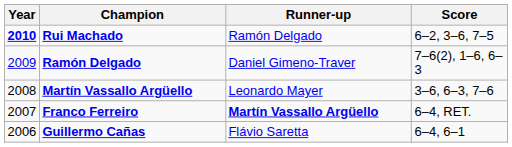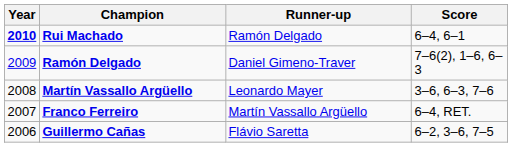 <table class="wikitable" style="font-size:90%">
 <tr>
 <th>Year</th>
 <th width="200">Champion</th>
 <th width="200">Runner-up</th>
 <th width="100">Score</th>
 </tr>
 <tr>
 <td><strong><a href='#'>2010</a></strong></td>
 <td> <strong><a href='#'>Rui Machado</a></strong></td>
 <td> <a href='#'>Ramón Delgado</a></td>
-<td>6–2, 3–6, 7–5</td>
+<td>6–4, 6–1</td>
 </tr>
 <tr>
 <td><a href='#'>2009</a></td>
 <td> <strong><a href='#'>Ramón Delgado</a></strong></td>
 <td> <a href='#'>Daniel Gimeno-Traver</a></td>
 <td>7–6(2), 1–6, 6–3</td>
 </tr>
 <tr>
 <td>2008</td>
 <td> <strong><a href='#'>Martín Vassallo Argüello</a></strong></td>
 <td> <a href='#'>Leonardo Mayer</a></td>
 <td>3–6, 6–3, 7–6</td>
 </tr>
 <tr>
 <td>2007</td>
 <td> <strong><a href='#'>Franco Ferreiro</a></strong></td>
-<td><strong> <a href='#'>Martín Vassallo Argüello</a></strong></td>
+<td> <a href='#'>Martín Vassallo Argüello</a></td>
 <td>6–4, RET.</td>
 </tr>
 <tr>
 <td>2006</td>
 <td> <strong><a href='#'>Guillermo Cañas</a></strong></td>
 <td> <a href='#'>Flávio Saretta</a></td>
-<td>6–4, 6–1</td>
+<td>6–2, 3–6, 7–5</td>
 </tr>
 </table>
